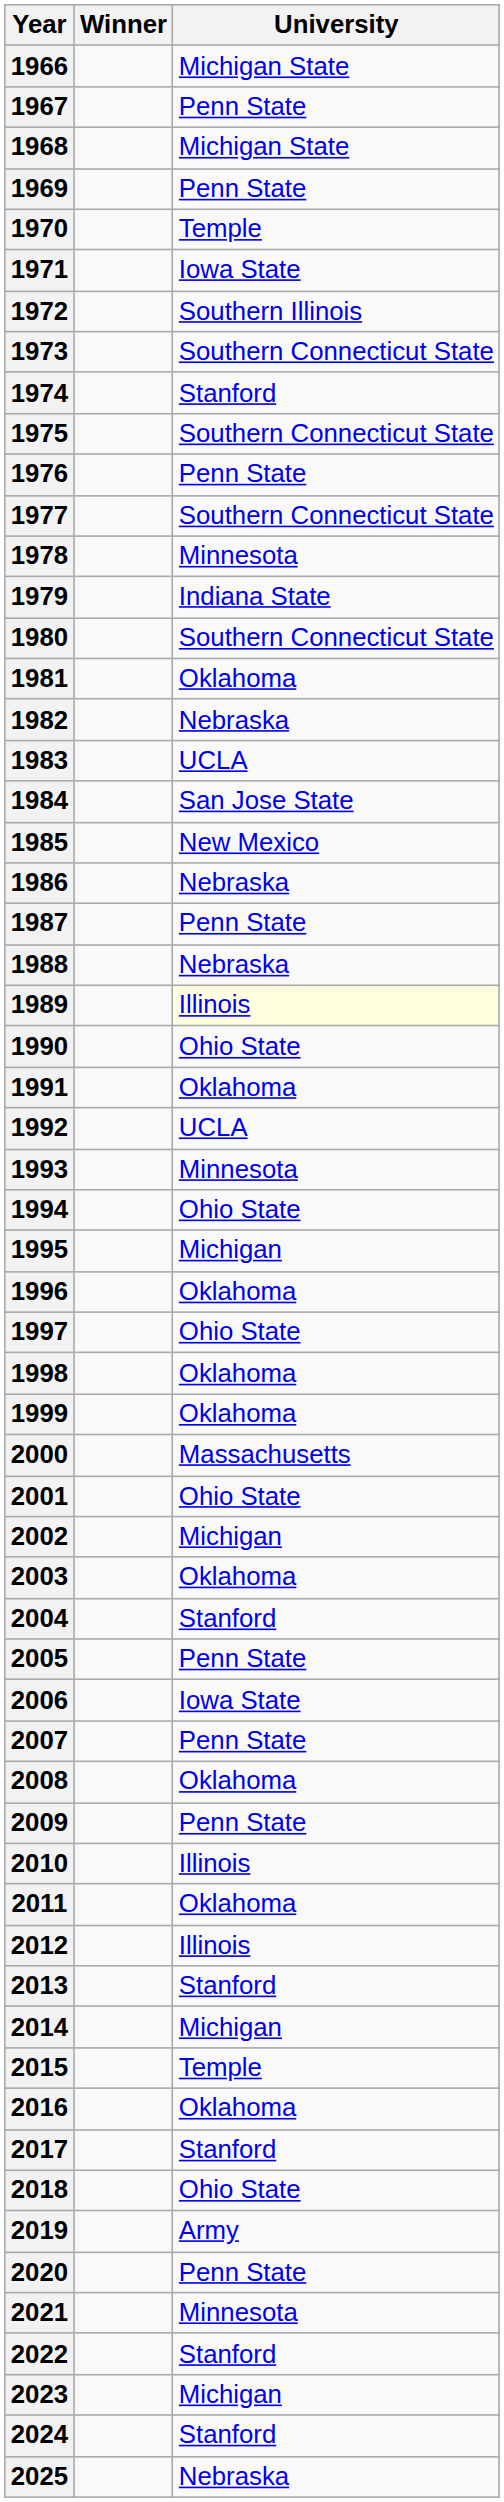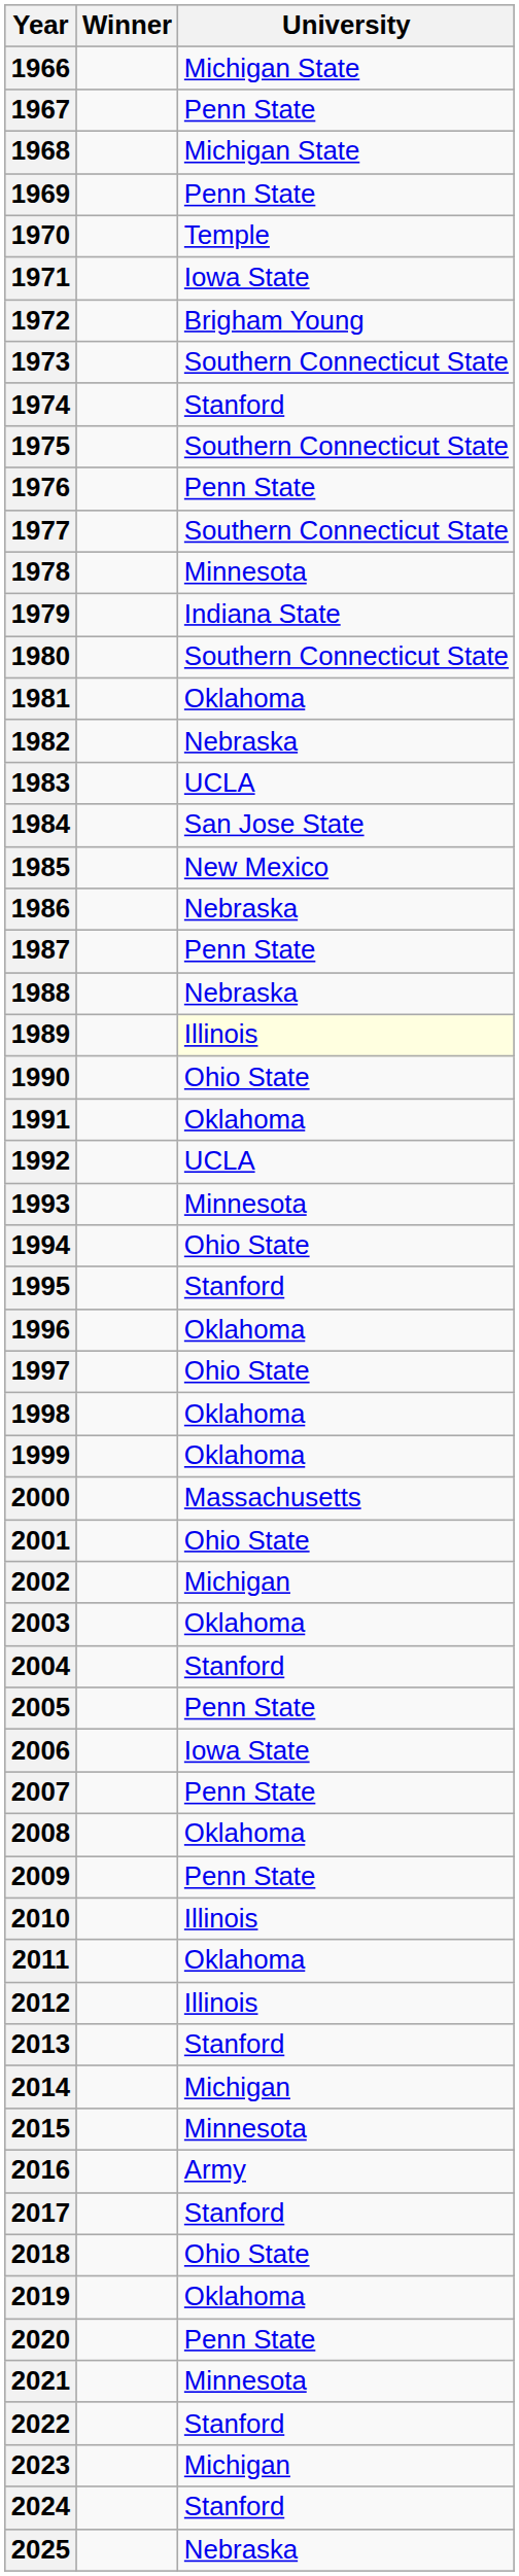 <table class="wikitable sortable plainrowheaders">
 <tr>
 <th scope="col">Year</th>
 <th scope="col">Winner</th>
 <th scope="col">University</th>
 </tr>
 <tr>
 <th scope="row">1966</th>
 <td></td>
 <td><a href='#'>Michigan State</a></td>
 </tr>
 <tr>
 <th scope="row">1967</th>
 <td></td>
 <td><a href='#'>Penn State</a></td>
 </tr>
 <tr>
 <th scope="row">1968</th>
 <td></td>
 <td><a href='#'>Michigan State</a></td>
 </tr>
 <tr>
 <th scope="row">1969</th>
 <td></td>
 <td><a href='#'>Penn State</a></td>
 </tr>
 <tr>
 <th scope="row">1970</th>
 <td></td>
 <td><a href='#'>Temple</a></td>
 </tr>
 <tr>
 <th scope="row">1971</th>
 <td></td>
 <td><a href='#'>Iowa State</a></td>
 </tr>
 <tr>
 <th scope="row">1972</th>
 <td></td>
-<td><a href='#'>Southern Illinois</a></td>
+<td><a href='#'>Brigham Young</a></td>
 </tr>
 <tr>
 <th scope="row">1973</th>
 <td></td>
 <td><a href='#'>Southern Connecticut State</a></td>
 </tr>
 <tr>
 <th scope="row">1974</th>
 <td></td>
 <td><a href='#'>Stanford</a></td>
 </tr>
 <tr>
 <th scope="row">1975</th>
 <td></td>
 <td><a href='#'>Southern Connecticut State</a></td>
 </tr>
 <tr>
 <th scope="row">1976</th>
 <td></td>
 <td><a href='#'>Penn State</a></td>
 </tr>
 <tr>
 <th scope="row">1977</th>
 <td></td>
 <td><a href='#'>Southern Connecticut State</a></td>
 </tr>
 <tr>
 <th scope="row">1978</th>
 <td></td>
 <td><a href='#'>Minnesota</a></td>
 </tr>
 <tr>
 <th scope="row">1979</th>
 <td></td>
 <td><a href='#'>Indiana State</a></td>
 </tr>
 <tr>
 <th scope="row">1980</th>
 <td></td>
 <td><a href='#'>Southern Connecticut State</a></td>
 </tr>
 <tr>
 <th scope="row">1981</th>
 <td></td>
 <td><a href='#'>Oklahoma</a></td>
 </tr>
 <tr>
 <th scope="row">1982</th>
 <td></td>
 <td><a href='#'>Nebraska</a></td>
 </tr>
 <tr>
 <th scope="row">1983</th>
 <td></td>
 <td><a href='#'>UCLA</a></td>
 </tr>
 <tr>
 <th scope="row">1984</th>
 <td></td>
 <td><a href='#'>San Jose State</a></td>
 </tr>
 <tr>
 <th scope="row">1985</th>
 <td></td>
 <td><a href='#'>New Mexico</a></td>
 </tr>
 <tr>
 <th scope="row">1986</th>
 <td></td>
 <td><a href='#'>Nebraska</a></td>
 </tr>
 <tr>
 <th scope="row">1987</th>
 <td></td>
 <td><a href='#'>Penn State</a></td>
 </tr>
 <tr>
 <th scope="row">1988</th>
 <td></td>
 <td><a href='#'>Nebraska</a></td>
 </tr>
 <tr>
 <th scope="row">1989</th>
 <td></td>
 <td style="background: lightyellow;"><a href='#'>Illinois</a></td>
 </tr>
 <tr>
 <th scope="row">1990</th>
 <td></td>
 <td><a href='#'>Ohio State</a></td>
 </tr>
 <tr>
 <th scope="row">1991</th>
 <td></td>
 <td><a href='#'>Oklahoma</a></td>
 </tr>
 <tr>
 <th scope="row">1992</th>
 <td></td>
 <td><a href='#'>UCLA</a></td>
 </tr>
 <tr>
 <th scope="row">1993</th>
 <td></td>
 <td><a href='#'>Minnesota</a></td>
 </tr>
 <tr>
 <th scope="row">1994</th>
 <td></td>
 <td><a href='#'>Ohio State</a></td>
 </tr>
 <tr>
 <th scope="row">1995</th>
 <td></td>
-<td><a href='#'>Michigan</a></td>
+<td><a href='#'>Stanford</a></td>
 </tr>
 <tr>
 <th scope="row">1996</th>
 <td></td>
 <td><a href='#'>Oklahoma</a></td>
 </tr>
 <tr>
 <th scope="row">1997</th>
 <td></td>
 <td><a href='#'>Ohio State</a></td>
 </tr>
 <tr>
 <th scope="row">1998</th>
 <td></td>
 <td><a href='#'>Oklahoma</a></td>
 </tr>
 <tr>
 <th scope="row">1999</th>
 <td></td>
 <td><a href='#'>Oklahoma</a></td>
 </tr>
 <tr>
 <th scope="row">2000</th>
 <td></td>
 <td><a href='#'>Massachusetts</a></td>
 </tr>
 <tr>
 <th scope="row">2001</th>
 <td></td>
 <td><a href='#'>Ohio State</a></td>
 </tr>
 <tr>
 <th scope="row">2002</th>
 <td></td>
 <td><a href='#'>Michigan</a></td>
 </tr>
 <tr>
 <th scope="row">2003</th>
 <td></td>
 <td><a href='#'>Oklahoma</a></td>
 </tr>
 <tr>
 <th scope="row">2004</th>
 <td></td>
 <td><a href='#'>Stanford</a></td>
 </tr>
 <tr>
 <th scope="row">2005</th>
 <td></td>
 <td><a href='#'>Penn State</a></td>
 </tr>
 <tr>
 <th scope="row">2006</th>
 <td></td>
 <td><a href='#'>Iowa State</a></td>
 </tr>
 <tr>
 <th scope="row">2007</th>
 <td></td>
 <td><a href='#'>Penn State</a></td>
 </tr>
 <tr>
 <th scope="row">2008</th>
 <td></td>
 <td><a href='#'>Oklahoma</a></td>
 </tr>
 <tr>
 <th scope="row">2009</th>
 <td></td>
 <td><a href='#'>Penn State</a></td>
 </tr>
 <tr>
 <th scope="row">2010</th>
 <td></td>
 <td><a href='#'>Illinois</a></td>
 </tr>
 <tr>
 <th scope="row">2011</th>
 <td></td>
 <td><a href='#'>Oklahoma</a></td>
 </tr>
 <tr>
 <th scope="row">2012</th>
 <td></td>
 <td><a href='#'>Illinois</a></td>
 </tr>
 <tr>
 <th scope="row">2013</th>
 <td></td>
 <td><a href='#'>Stanford</a></td>
 </tr>
 <tr>
 <th scope="row">2014</th>
 <td></td>
 <td><a href='#'>Michigan</a></td>
 </tr>
 <tr>
 <th scope="row">2015</th>
 <td></td>
-<td><a href='#'>Temple</a></td>
+<td><a href='#'>Minnesota</a></td>
 </tr>
 <tr>
 <th scope="row">2016</th>
 <td></td>
-<td><a href='#'>Oklahoma</a></td>
+<td><a href='#'>Army</a></td>
 </tr>
 <tr>
 <th scope="row">2017</th>
 <td></td>
 <td><a href='#'>Stanford</a></td>
 </tr>
 <tr>
 <th scope="row">2018</th>
 <td></td>
 <td><a href='#'>Ohio State</a></td>
 </tr>
 <tr>
 <th scope="row">2019</th>
 <td></td>
-<td><a href='#'>Army</a></td>
+<td><a href='#'>Oklahoma</a></td>
 </tr>
 <tr>
 <th scope="row">2020</th>
 <td></td>
 <td><a href='#'>Penn State</a></td>
 </tr>
 <tr>
 <th scope="row">2021</th>
 <td></td>
 <td><a href='#'>Minnesota</a></td>
 </tr>
 <tr>
 <th scope="row">2022</th>
 <td></td>
 <td><a href='#'>Stanford</a></td>
 </tr>
 <tr>
 <th scope="row">2023</th>
 <td></td>
 <td><a href='#'>Michigan</a></td>
 </tr>
 <tr>
 <th scope="row">2024</th>
 <td></td>
 <td><a href='#'>Stanford</a></td>
 </tr>
 <tr>
 <th scope="row">2025</th>
 <td></td>
 <td><a href='#'>Nebraska</a></td>
 </tr>
 </table>
